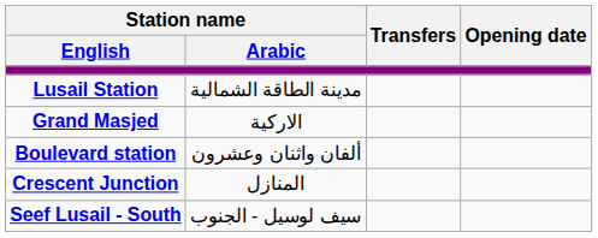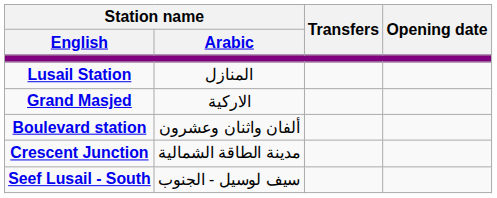 <table class="wikitable"  style="text-align:center;">
 <tr>
 <th colspan="2">Station name</th>
 <th rowspan="2">Transfers</th>
 <th rowspan="2">Opening date</th>
 </tr>
 <tr>
 <th><a href='#'>English</a></th>
 <th><a href='#'>Arabic</a></th>
 </tr>
 <tr style="background:purple; height: 2pt">
 <td colspan="10"></td>
 </tr>
 <tr>
 <td><strong><a href='#'>Lusail Station</a></strong></td>
-<td>مدينة الطاقة الشمالية</td>
+<td>المنازل</td>
 <td></td>
 <td></td>
 </tr>
 <tr>
 <td><strong><a href='#'>Grand Masjed</a></strong></td>
 <td>الاركية</td>
 <td></td>
 <td></td>
 </tr>
 <tr>
 <td><strong><a href='#'>Boulevard station</a></strong></td>
 <td>ألفان واثنان وعشرون</td>
 <td></td>
 <td></td>
 </tr>
 <tr>
 <td><strong><a href='#'>Crescent Junction</a></strong></td>
-<td>المنازل</td>
+<td>مدينة الطاقة الشمالية</td>
 <td></td>
 <td></td>
 </tr>
 <tr>
 <td><strong><a href='#'>Seef Lusail - South</a></strong></td>
 <td>سيف لوسيل - الجنوب</td>
 <td></td>
 <td></td>
 </tr>
 </table>
